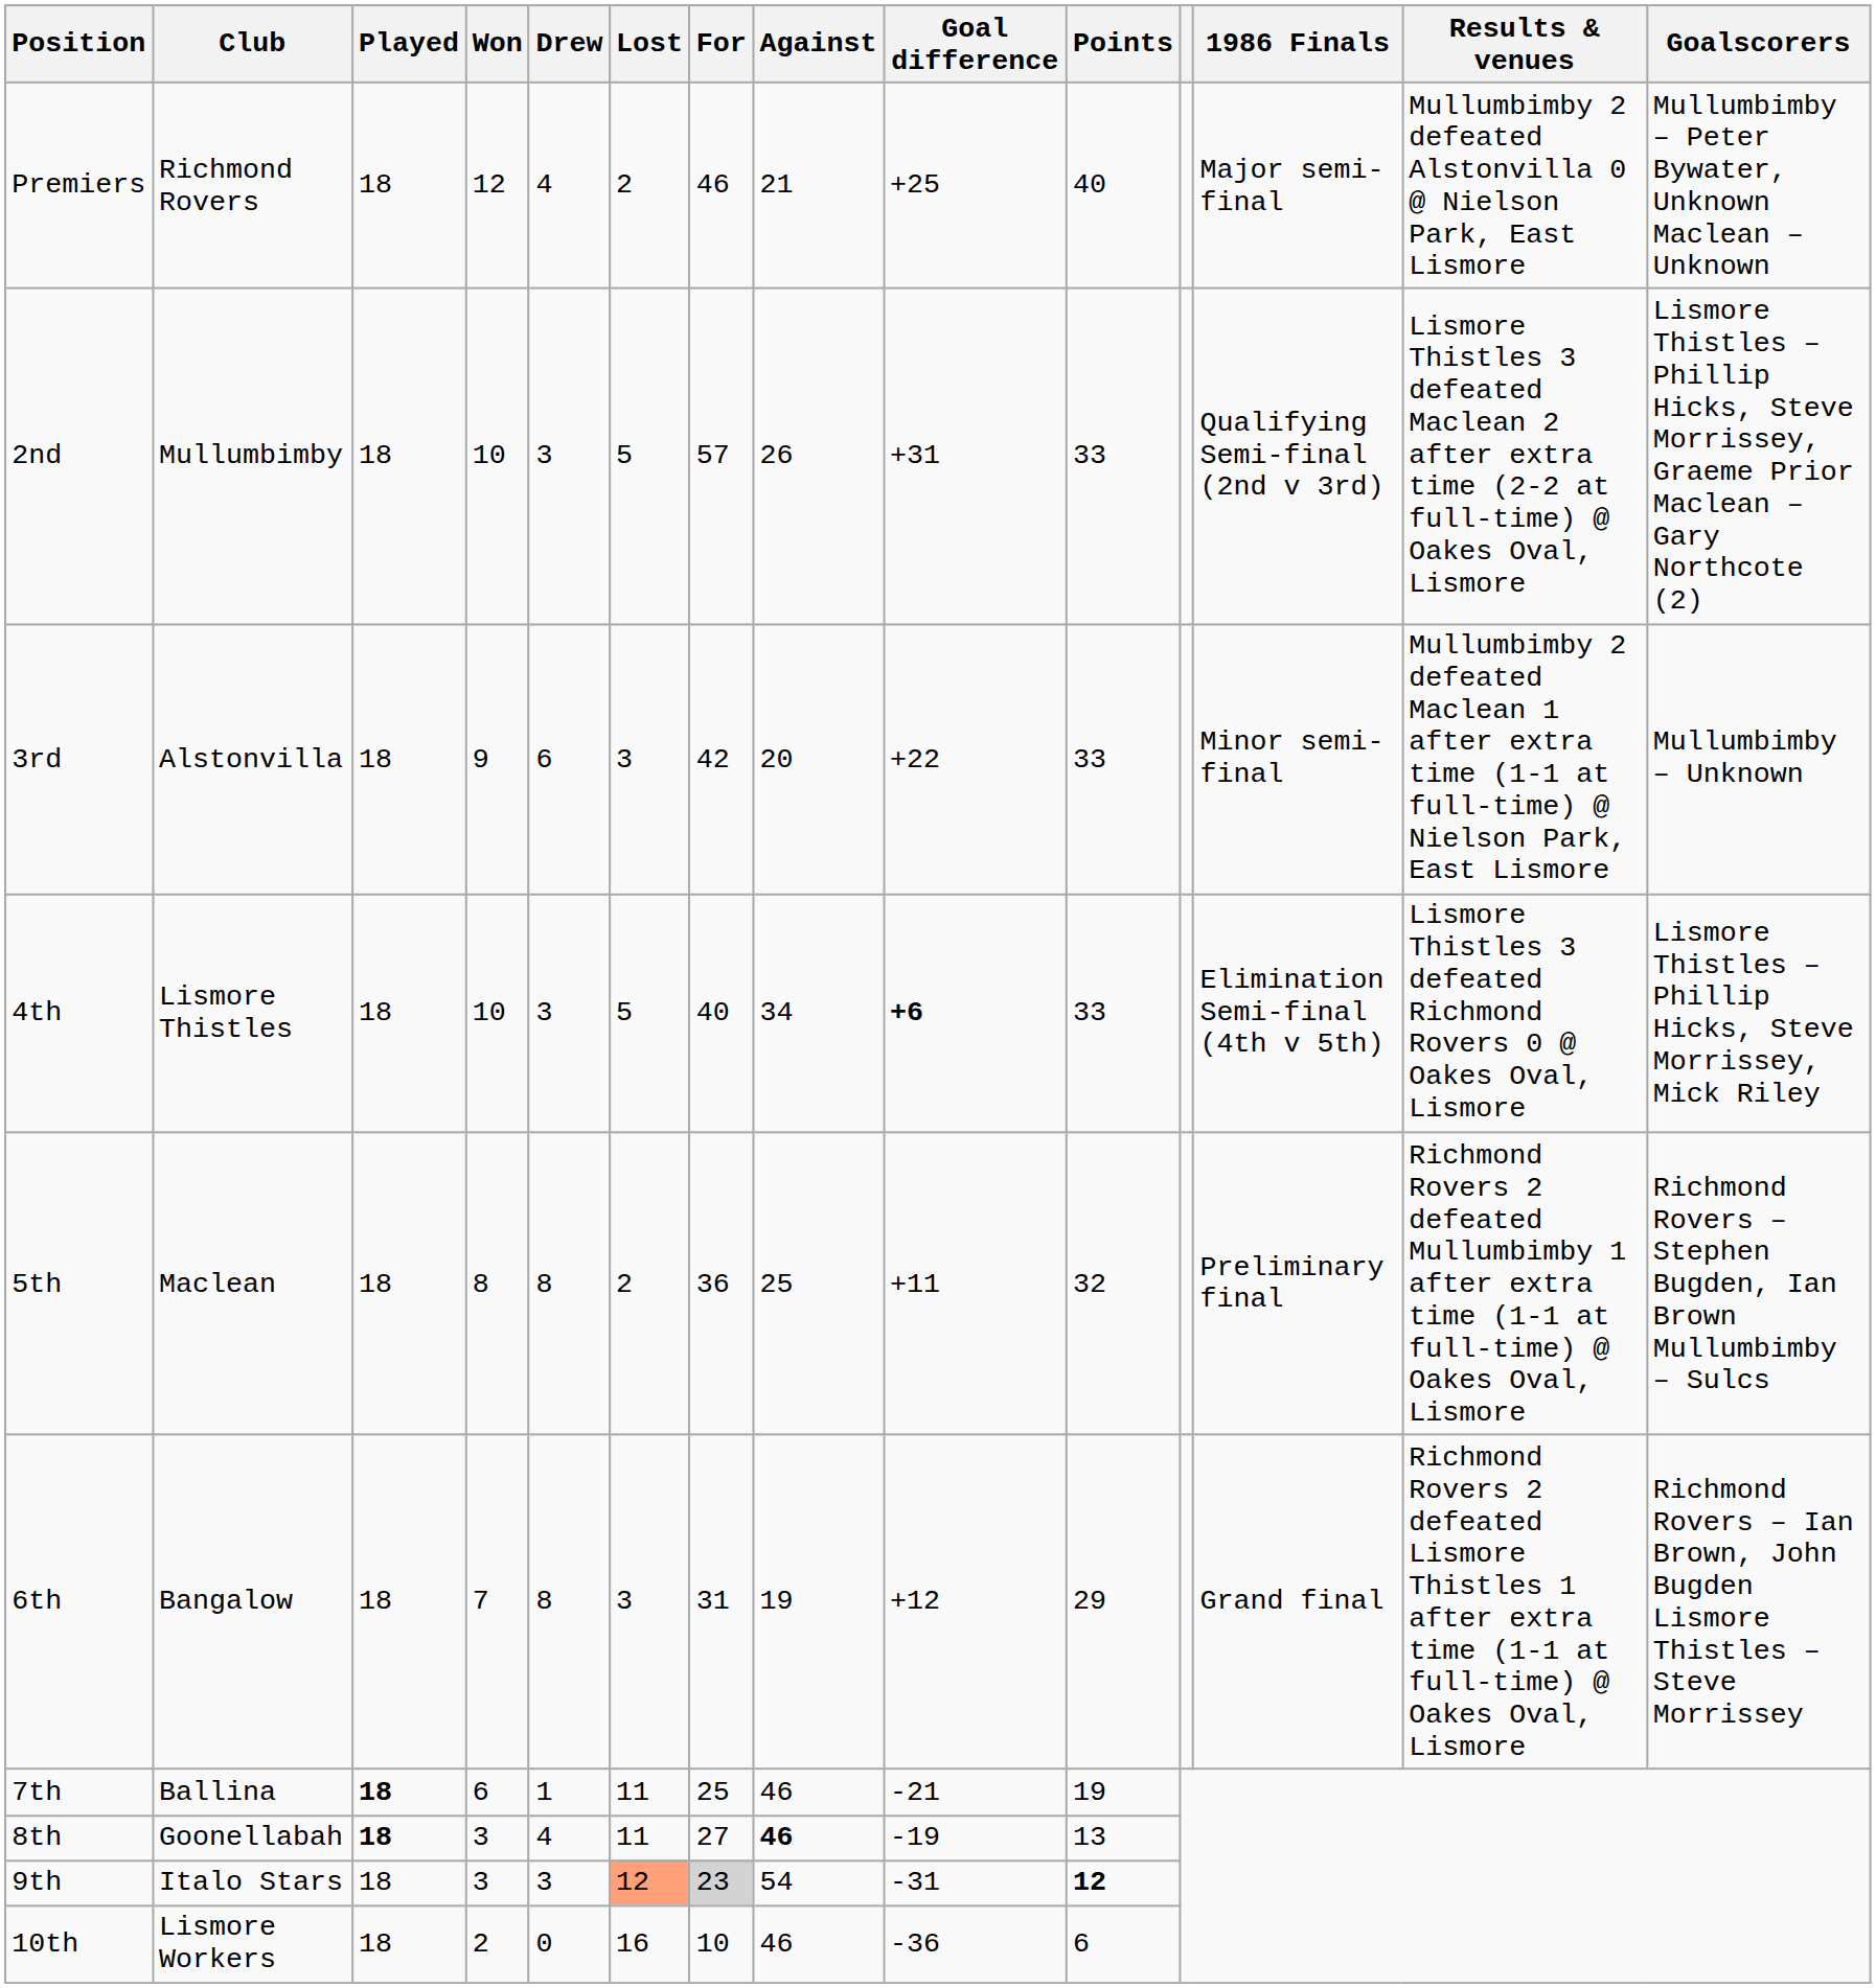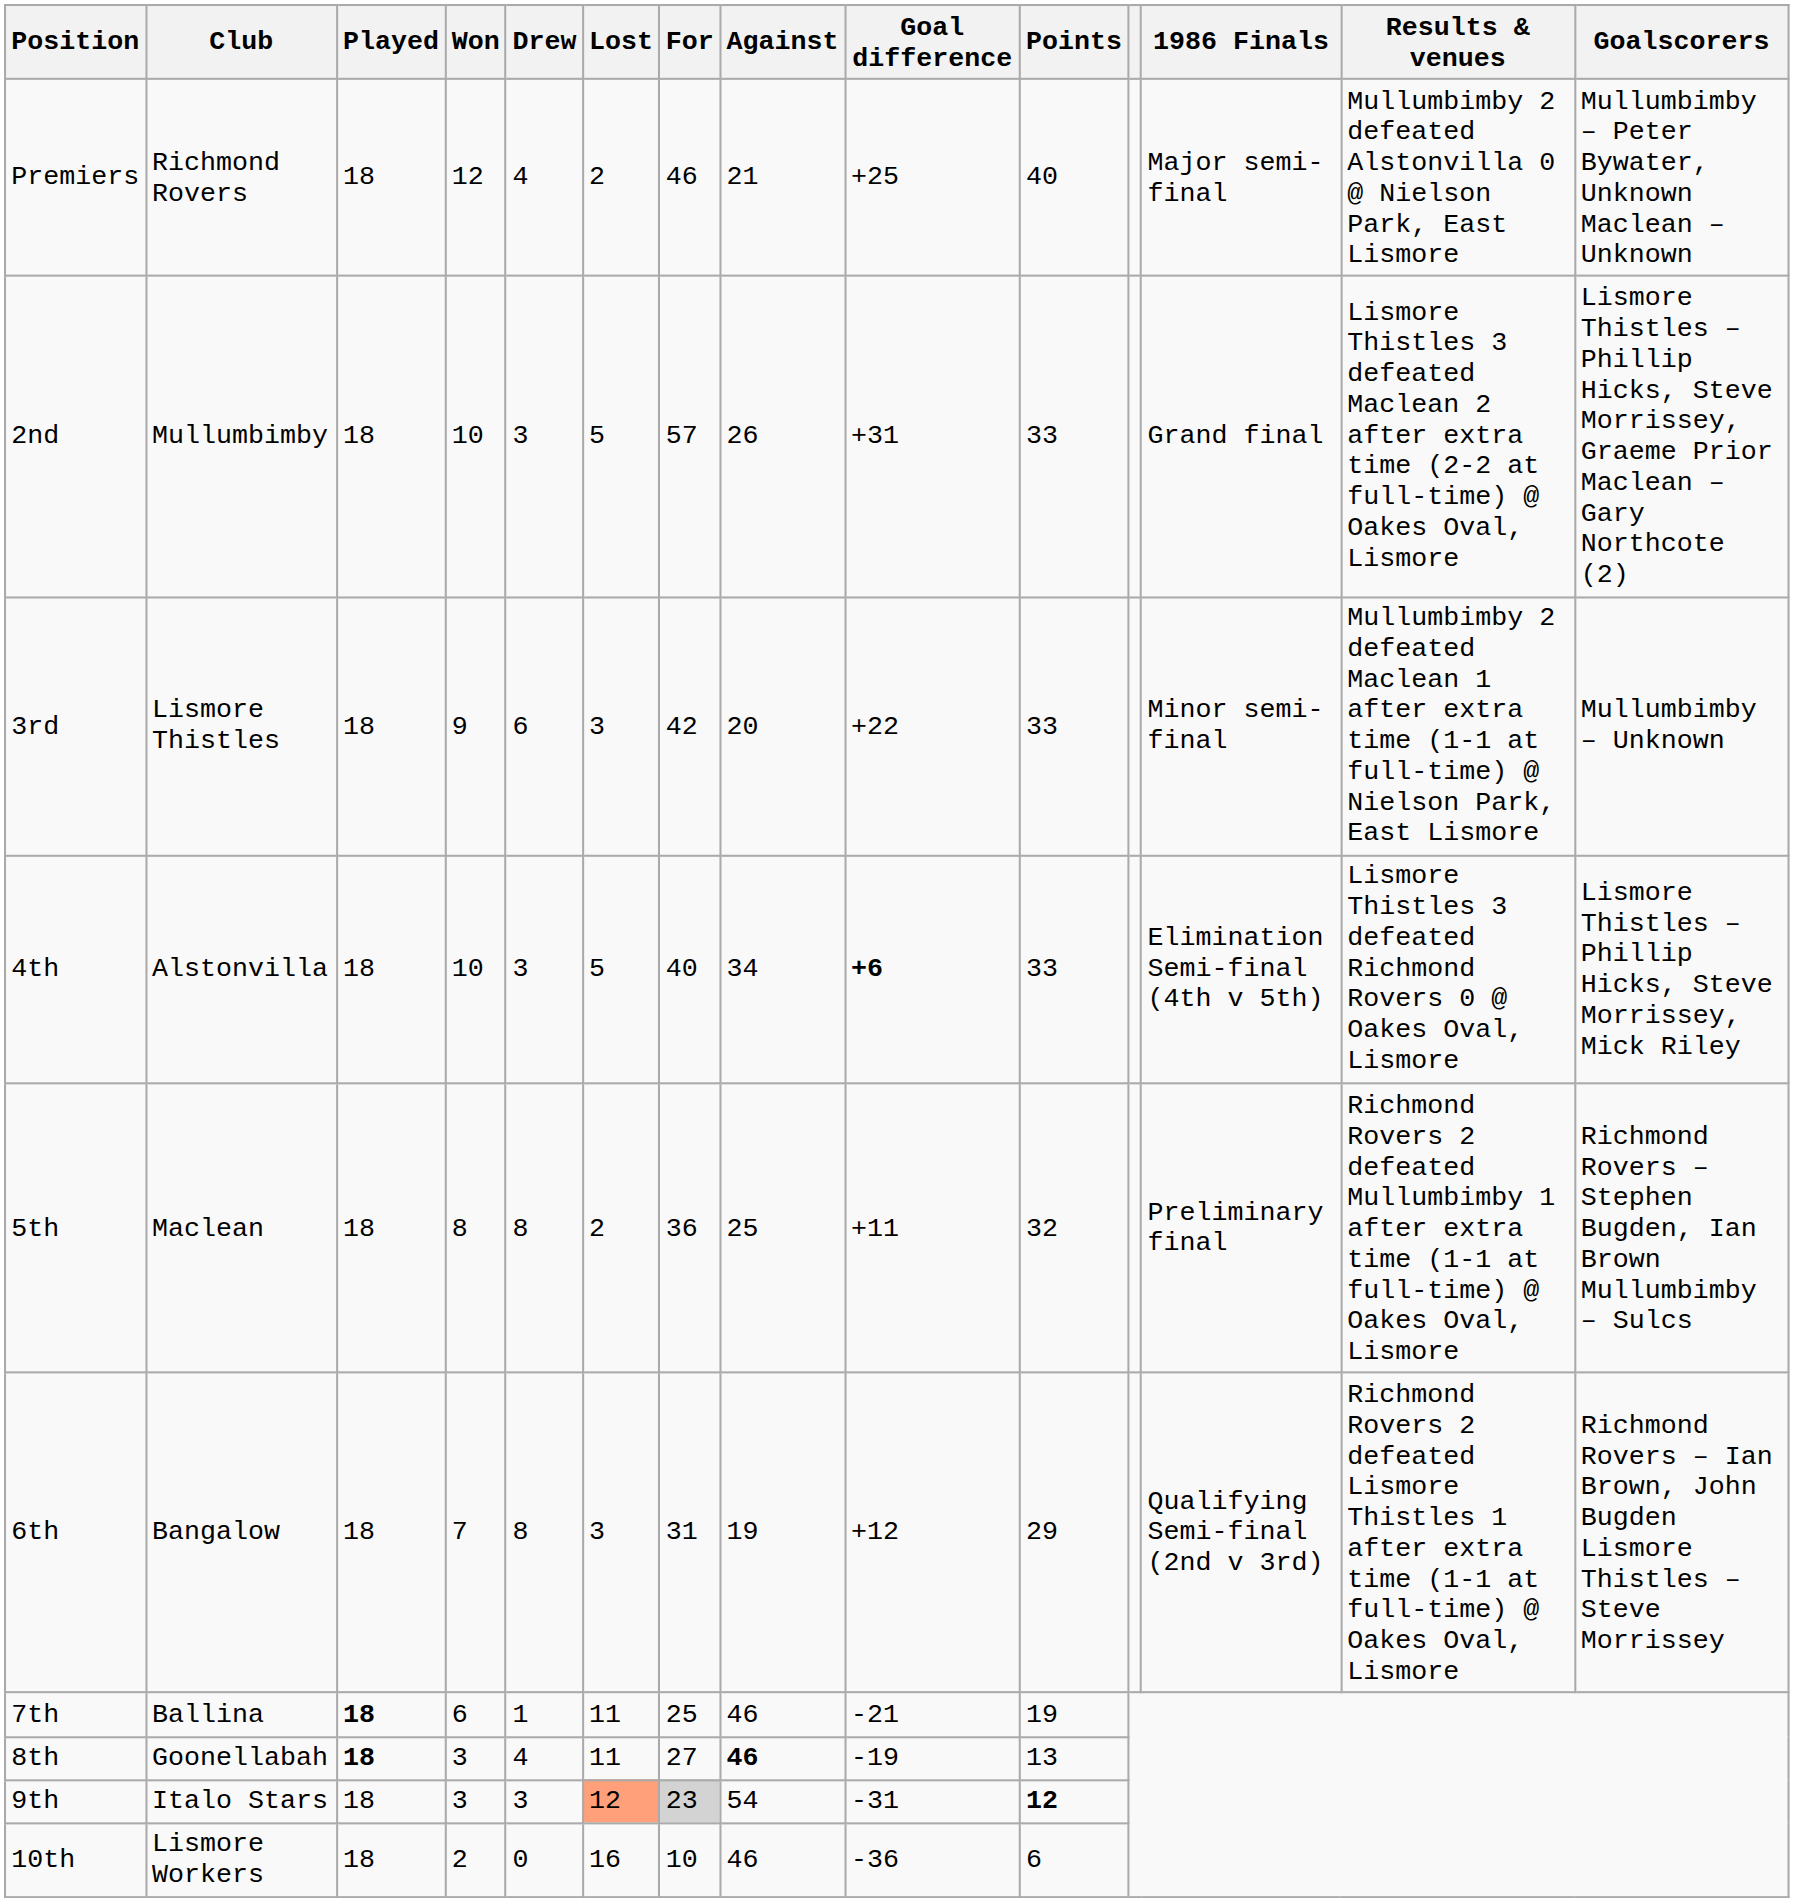 <table class="wikitable">
 <tr>
 <th>Position</th>
 <th>Club</th>
 <th>Played</th>
 <th>Won</th>
 <th>Drew</th>
 <th>Lost</th>
 <th>For</th>
 <th>Against</th>
 <th>Goal difference</th>
 <th>Points</th>
 <th></th>
 <th>1986 Finals</th>
 <th>Results & venues</th>
 <th>Goalscorers</th>
 </tr>
 <tr>
 <td>Premiers</td>
 <td>Richmond Rovers</td>
 <td>18</td>
 <td>12</td>
 <td>4</td>
 <td>2</td>
 <td>46</td>
 <td>21</td>
 <td>+25</td>
 <td>40</td>
 <td></td>
 <td>Major semi-final</td>
 <td>Mullumbimby 2 defeated Alstonvilla 0 @ Nielson Park, East Lismore</td>
 <td>Mullumbimby – Peter Bywater, Unknown<br>Maclean – Unknown</td>
 </tr>
 <tr>
 <td>2nd</td>
 <td>Mullumbimby</td>
 <td>18</td>
 <td>10</td>
 <td>3</td>
 <td>5</td>
 <td>57</td>
 <td>26</td>
 <td>+31</td>
 <td>33</td>
 <td></td>
-<td>Qualifying Semi-final (2nd v 3rd)</td>
+<td>Grand final</td>
 <td>Lismore Thistles 3 defeated Maclean 2 after extra time (2-2 at full-time) @ Oakes Oval, Lismore</td>
 <td>Lismore Thistles – Phillip Hicks, Steve Morrissey, Graeme Prior<br>Maclean – Gary Northcote (2)</td>
 </tr>
 <tr>
 <td>3rd</td>
-<td>Alstonvilla</td>
+<td>Lismore Thistles</td>
 <td>18</td>
 <td>9</td>
 <td>6</td>
 <td>3</td>
 <td>42</td>
 <td>20</td>
 <td>+22</td>
 <td>33</td>
 <td></td>
 <td>Minor semi-final</td>
 <td>Mullumbimby 2 defeated Maclean 1 after extra time (1-1 at full-time) @ Nielson Park, East Lismore</td>
 <td>Mullumbimby – Unknown</td>
 </tr>
 <tr>
 <td>4th</td>
-<td>Lismore Thistles</td>
+<td>Alstonvilla</td>
 <td>18</td>
 <td>10</td>
 <td>3</td>
 <td>5</td>
 <td>40</td>
 <td>34</td>
 <td><strong>+6</strong></td>
 <td>33</td>
 <td></td>
 <td>Elimination Semi-final (4th v 5th)</td>
 <td>Lismore Thistles 3 defeated Richmond Rovers 0 @ Oakes Oval, Lismore</td>
 <td>Lismore Thistles – Phillip Hicks, Steve Morrissey, Mick Riley</td>
 </tr>
 <tr>
 <td>5th</td>
 <td>Maclean</td>
 <td>18</td>
 <td>8</td>
 <td>8</td>
 <td>2</td>
 <td>36</td>
 <td>25</td>
 <td>+11</td>
 <td>32</td>
 <td></td>
 <td>Preliminary final</td>
 <td>Richmond Rovers 2 defeated Mullumbimby 1 after extra time (1-1 at full-time) @ Oakes Oval, Lismore</td>
 <td>Richmond Rovers – Stephen Bugden, Ian Brown<br>Mullumbimby – Sulcs</td>
 </tr>
 <tr>
 <td>6th</td>
 <td>Bangalow</td>
 <td>18</td>
 <td>7</td>
 <td>8</td>
 <td>3</td>
 <td>31</td>
 <td>19</td>
 <td>+12</td>
 <td>29</td>
 <td></td>
-<td>Grand final</td>
+<td>Qualifying Semi-final (2nd v 3rd)</td>
 <td>Richmond Rovers 2 defeated Lismore Thistles 1 after extra time (1-1 at full-time) @ Oakes Oval, Lismore</td>
 <td>Richmond Rovers – Ian Brown, John Bugden<br>Lismore Thistles – Steve Morrissey</td>
 </tr>
 <tr>
 <td>7th</td>
 <td>Ballina</td>
 <td><strong>18</strong></td>
 <td>6</td>
 <td>1</td>
 <td>11</td>
 <td>25</td>
 <td>46</td>
 <td>-21</td>
 <td>19</td>
 </tr>
 <tr>
 <td>8th</td>
 <td>Goonellabah</td>
 <td><strong>18</strong></td>
 <td>3</td>
 <td>4</td>
 <td>11</td>
 <td>27</td>
 <td><strong>46</strong></td>
 <td>-19</td>
 <td>13</td>
 </tr>
 <tr>
 <td>9th</td>
 <td>Italo Stars</td>
 <td>18</td>
 <td>3</td>
 <td>3</td>
 <td style="background: lightsalmon;">12</td>
 <td style="background: lightgrey;">23</td>
 <td>54</td>
 <td>-31</td>
 <td><strong>12</strong></td>
 </tr>
 <tr>
 <td>10th</td>
 <td>Lismore Workers</td>
 <td>18</td>
 <td>2</td>
 <td>0</td>
 <td>16</td>
 <td>10</td>
 <td>46</td>
 <td>-36</td>
 <td>6</td>
 </tr>
 </table>
